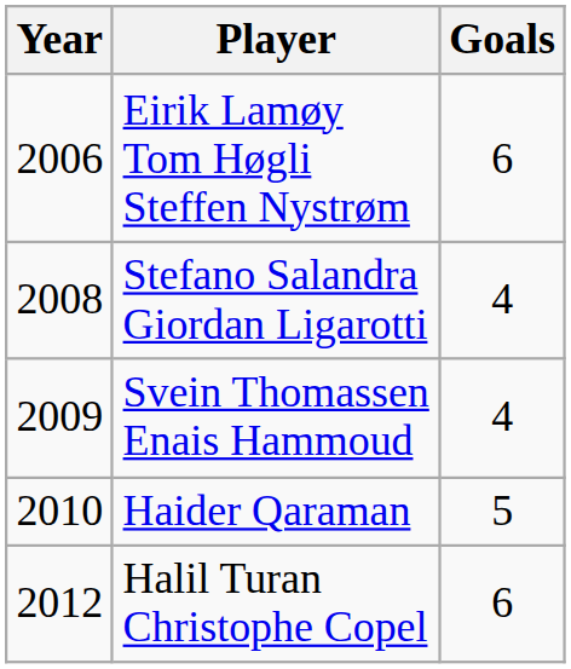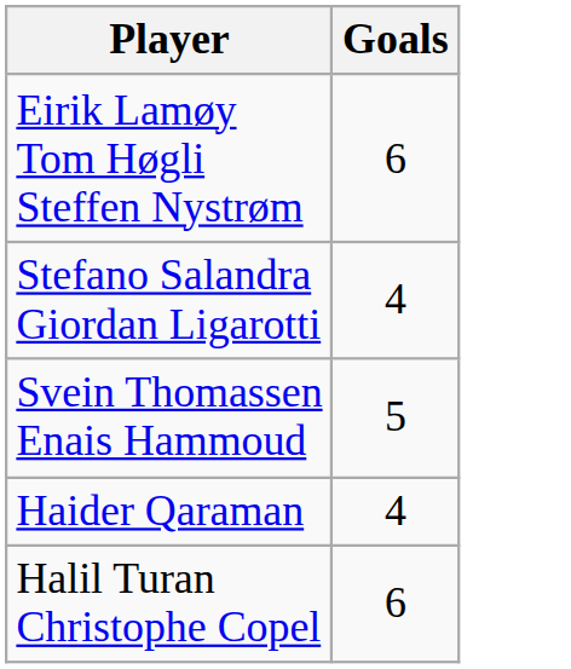 <table class="wikitable">
 <tr>
-<th>Year</th>
 <th>Player</th>
 <th>Goals</th>
 </tr>
 <tr>
-<td>2006</td>
 <td> <a href='#'>Eirik Lamøy</a><br> <a href='#'>Tom Høgli</a><br> <a href='#'>Steffen Nystrøm</a></td>
 <td align=center>6</td>
 </tr>
 <tr>
-<td>2008</td>
 <td> <a href='#'>Stefano Salandra</a><br> <a href='#'>Giordan Ligarotti</a></td>
 <td align=center>4</td>
 </tr>
 <tr>
-<td>2009</td>
 <td> <a href='#'>Svein Thomassen</a><br> <a href='#'>Enais Hammoud</a></td>
+<td align=center>5</td>
+</tr>
+<tr>
+<td> <a href='#'>Haider Qaraman</a></td>
 <td align=center>4</td>
 </tr>
 <tr>
-<td>2010</td>
-<td> <a href='#'>Haider Qaraman</a></td>
-<td align=center>5</td>
-</tr>
-<tr>
-<td>2012</td>
 <td> Halil Turan<br> <a href='#'>Christophe Copel</a></td>
 <td align=center>6</td>
 </tr>
 </table>
